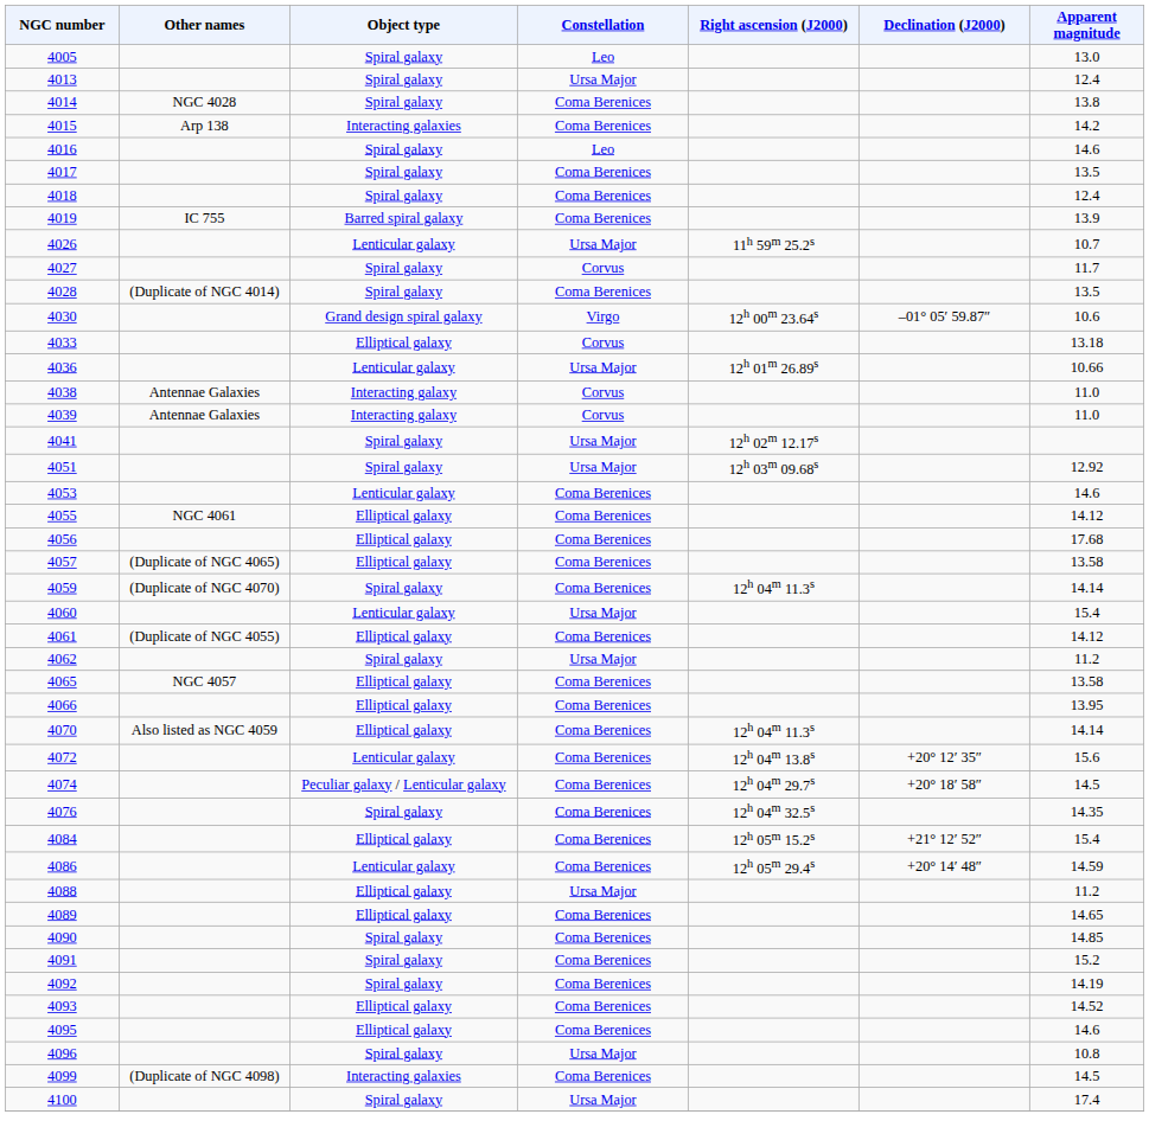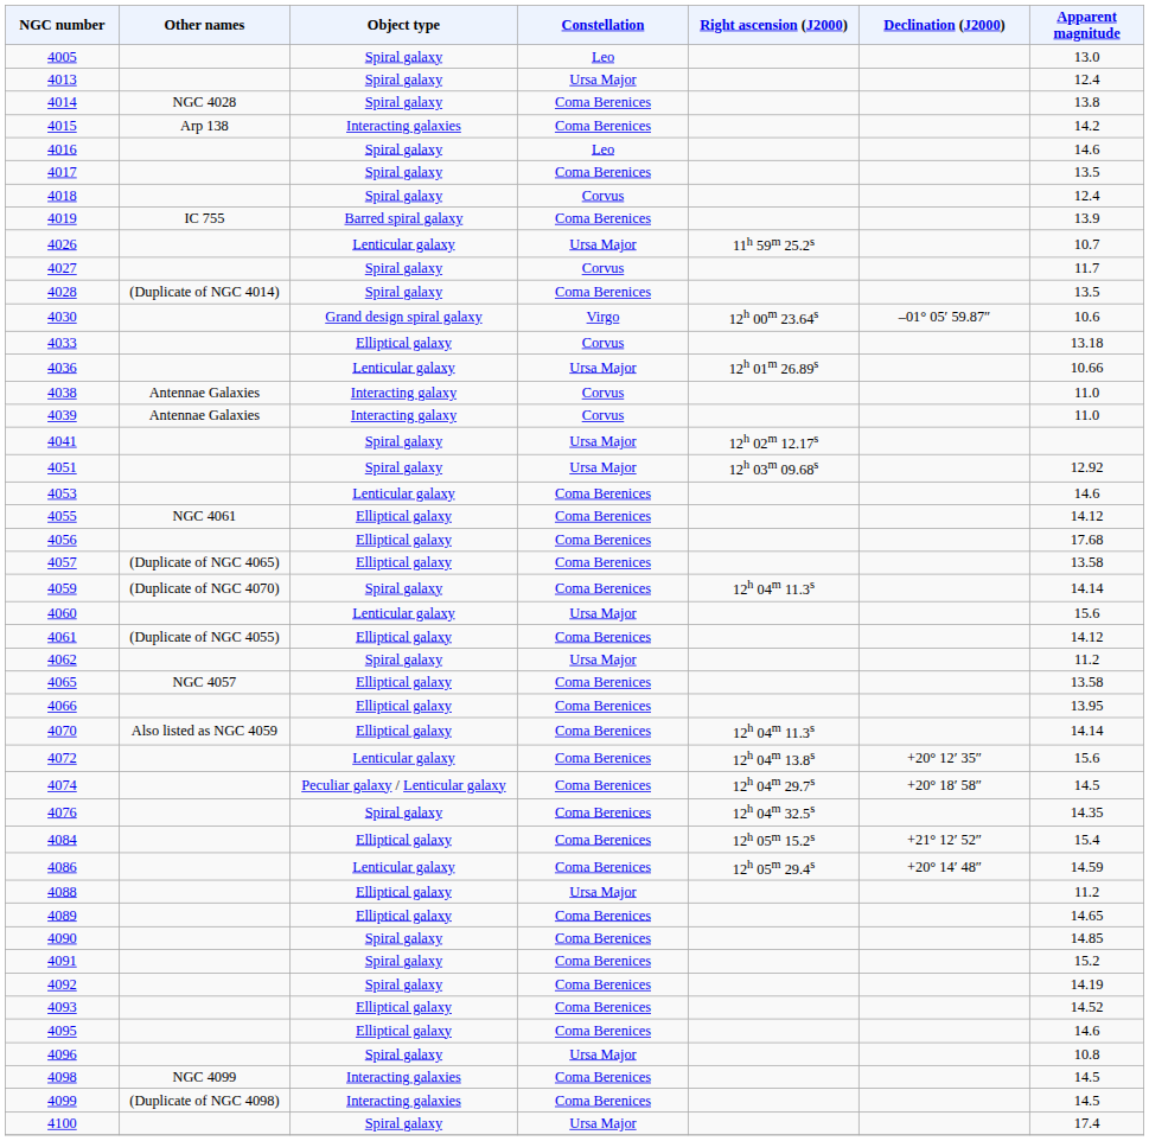 <table class="wikitable sortable sticky-header" style="text-align: center;">
 <tr>
 <th style="background-color:#edf3fe; width: 10%;">NGC number</th>
 <th style="background-color:#edf3fe; width: 15%;">Other names</th>
 <th style="background-color:#edf3fe; width: 20%;">Object type</th>
 <th style="background-color:#edf3fe; width: 15%;"><a href='#'>Constellation</a></th>
 <th style="background-color:#edf3fe; width: 15%;"><a href='#'>Right ascension</a> (<a href='#'>J2000</a>)</th>
 <th style="background-color:#edf3fe; width: 15%;"><a href='#'>Declination</a> (<a href='#'>J2000</a>)</th>
 <th style="background-color:#edf3fe; width: 10%;"><a href='#'>Apparent magnitude</a></th>
 </tr>
 <tr>
 <td><a href='#'>4005</a></td>
 <td></td>
 <td><a href='#'>Spiral galaxy</a></td>
 <td><a href='#'>Leo</a></td>
 <td></td>
 <td></td>
 <td>13.0</td>
 </tr>
 <tr>
 <td><a href='#'>4013</a></td>
 <td></td>
 <td><a href='#'>Spiral galaxy</a></td>
 <td><a href='#'>Ursa Major</a></td>
 <td></td>
 <td></td>
 <td>12.4</td>
 </tr>
 <tr>
 <td><a href='#'>4014</a></td>
 <td>NGC 4028</td>
 <td><a href='#'>Spiral galaxy</a></td>
 <td><a href='#'>Coma Berenices</a></td>
 <td></td>
 <td></td>
 <td>13.8</td>
 </tr>
 <tr>
 <td><a href='#'>4015</a></td>
 <td>Arp 138</td>
 <td><a href='#'>Interacting galaxies</a></td>
 <td><a href='#'>Coma Berenices</a></td>
 <td></td>
 <td></td>
 <td>14.2</td>
 </tr>
 <tr>
 <td><a href='#'>4016</a></td>
 <td></td>
 <td><a href='#'>Spiral galaxy</a></td>
 <td><a href='#'>Leo</a></td>
 <td></td>
 <td></td>
 <td>14.6</td>
 </tr>
 <tr>
 <td><a href='#'>4017</a></td>
 <td></td>
 <td><a href='#'>Spiral galaxy</a></td>
 <td><a href='#'>Coma Berenices</a></td>
 <td></td>
 <td></td>
 <td>13.5</td>
 </tr>
 <tr>
 <td><a href='#'>4018</a></td>
 <td></td>
 <td><a href='#'>Spiral galaxy</a></td>
-<td><a href='#'>Coma Berenices</a></td>
+<td><a href='#'>Corvus</a></td>
 <td></td>
 <td></td>
 <td>12.4</td>
 </tr>
 <tr>
 <td><a href='#'>4019</a></td>
 <td>IC 755</td>
 <td><a href='#'>Barred spiral galaxy</a></td>
 <td><a href='#'>Coma Berenices</a></td>
 <td></td>
 <td></td>
 <td>13.9</td>
 </tr>
 <tr>
 <td><a href='#'>4026</a></td>
 <td></td>
 <td><a href='#'>Lenticular galaxy</a></td>
 <td><a href='#'>Ursa Major</a></td>
 <td>11<sup>h</sup> 59<sup>m</sup> 25.2<sup>s</sup></td>
 <td></td>
 <td>10.7</td>
 </tr>
 <tr>
 <td><a href='#'>4027</a></td>
 <td></td>
 <td><a href='#'>Spiral galaxy</a></td>
 <td><a href='#'>Corvus</a></td>
 <td></td>
 <td></td>
 <td>11.7</td>
 </tr>
 <tr>
 <td><a href='#'>4028</a></td>
 <td>(Duplicate of NGC 4014)</td>
 <td><a href='#'>Spiral galaxy</a></td>
 <td><a href='#'>Coma Berenices</a></td>
 <td></td>
 <td></td>
 <td>13.5</td>
 </tr>
 <tr>
 <td><a href='#'>4030</a></td>
 <td></td>
 <td><a href='#'>Grand design spiral galaxy</a></td>
 <td><a href='#'>Virgo</a></td>
 <td>12<sup>h</sup> 00<sup>m</sup> 23.64<sup>s</sup></td>
 <td>–01° 05′ 59.87″</td>
 <td>10.6</td>
 </tr>
 <tr>
 <td><a href='#'>4033</a></td>
 <td></td>
 <td><a href='#'>Elliptical galaxy</a></td>
 <td><a href='#'>Corvus</a></td>
 <td></td>
 <td></td>
 <td>13.18</td>
 </tr>
 <tr>
 <td><a href='#'>4036</a></td>
 <td></td>
 <td><a href='#'>Lenticular galaxy</a></td>
 <td><a href='#'>Ursa Major</a></td>
 <td>12<sup>h</sup> 01<sup>m</sup> 26.89<sup>s</sup></td>
 <td></td>
 <td>10.66</td>
 </tr>
 <tr>
 <td><a href='#'>4038</a></td>
 <td>Antennae Galaxies</td>
 <td><a href='#'>Interacting galaxy</a></td>
 <td><a href='#'>Corvus</a></td>
 <td></td>
 <td></td>
 <td>11.0</td>
 </tr>
 <tr>
 <td><a href='#'>4039</a></td>
 <td>Antennae Galaxies</td>
 <td><a href='#'>Interacting galaxy</a></td>
 <td><a href='#'>Corvus</a></td>
 <td></td>
 <td></td>
 <td>11.0</td>
 </tr>
 <tr>
 <td><a href='#'>4041</a></td>
 <td></td>
 <td><a href='#'>Spiral galaxy</a></td>
 <td><a href='#'>Ursa Major</a></td>
 <td>12<sup>h</sup> 02<sup>m</sup> 12.17<sup>s</sup></td>
 <td></td>
 <td></td>
 </tr>
 <tr>
 <td><a href='#'>4051</a></td>
 <td></td>
 <td><a href='#'>Spiral galaxy</a></td>
 <td><a href='#'>Ursa Major</a></td>
 <td>12<sup>h</sup> 03<sup>m</sup> 09.68<sup>s</sup></td>
 <td></td>
 <td>12.92</td>
 </tr>
 <tr>
 <td><a href='#'>4053</a></td>
 <td></td>
 <td><a href='#'>Lenticular galaxy</a></td>
 <td><a href='#'>Coma Berenices</a></td>
 <td></td>
 <td></td>
 <td>14.6</td>
 </tr>
 <tr>
 <td><a href='#'>4055</a></td>
 <td>NGC 4061</td>
 <td><a href='#'>Elliptical galaxy</a></td>
 <td><a href='#'>Coma Berenices</a></td>
 <td></td>
 <td></td>
 <td>14.12</td>
 </tr>
 <tr>
 <td><a href='#'>4056</a></td>
 <td></td>
 <td><a href='#'>Elliptical galaxy</a></td>
 <td><a href='#'>Coma Berenices</a></td>
 <td></td>
 <td></td>
 <td>17.68</td>
 </tr>
 <tr>
 <td><a href='#'>4057</a></td>
 <td>(Duplicate of NGC 4065)</td>
 <td><a href='#'>Elliptical galaxy</a></td>
 <td><a href='#'>Coma Berenices</a></td>
 <td></td>
 <td></td>
 <td>13.58</td>
 </tr>
 <tr>
 <td><a href='#'>4059</a></td>
 <td>(Duplicate of NGC 4070)</td>
 <td><a href='#'>Spiral galaxy</a></td>
 <td><a href='#'>Coma Berenices</a></td>
 <td>12<sup>h</sup> 04<sup>m</sup> 11.3<sup>s</sup></td>
 <td></td>
 <td>14.14</td>
 </tr>
 <tr>
 <td><a href='#'>4060</a></td>
 <td></td>
 <td><a href='#'>Lenticular galaxy</a></td>
 <td><a href='#'>Ursa Major</a></td>
 <td></td>
 <td></td>
-<td>15.4</td>
+<td>15.6</td>
 </tr>
 <tr>
 <td><a href='#'>4061</a></td>
 <td>(Duplicate of NGC 4055)</td>
 <td><a href='#'>Elliptical galaxy</a></td>
 <td><a href='#'>Coma Berenices</a></td>
 <td></td>
 <td></td>
 <td>14.12</td>
 </tr>
 <tr>
 <td><a href='#'>4062</a></td>
 <td></td>
 <td><a href='#'>Spiral galaxy</a></td>
 <td><a href='#'>Ursa Major</a></td>
 <td></td>
 <td></td>
 <td>11.2</td>
 </tr>
 <tr>
 <td><a href='#'>4065</a></td>
 <td>NGC 4057</td>
 <td><a href='#'>Elliptical galaxy</a></td>
 <td><a href='#'>Coma Berenices</a></td>
 <td></td>
 <td></td>
 <td>13.58</td>
 </tr>
 <tr>
 <td><a href='#'>4066</a></td>
 <td></td>
 <td><a href='#'>Elliptical galaxy</a></td>
 <td><a href='#'>Coma Berenices</a></td>
 <td></td>
 <td></td>
 <td>13.95</td>
 </tr>
 <tr>
 <td><a href='#'>4070</a></td>
 <td>Also listed as NGC 4059</td>
 <td><a href='#'>Elliptical galaxy</a></td>
 <td><a href='#'>Coma Berenices</a></td>
 <td>12<sup>h</sup> 04<sup>m</sup> 11.3<sup>s</sup></td>
 <td></td>
 <td>14.14</td>
 </tr>
 <tr>
 <td><a href='#'>4072</a></td>
 <td></td>
 <td><a href='#'>Lenticular galaxy</a></td>
 <td><a href='#'>Coma Berenices</a></td>
 <td>12<sup>h</sup> 04<sup>m</sup> 13.8<sup>s</sup></td>
 <td>+20° 12′ 35″</td>
 <td>15.6</td>
 </tr>
 <tr>
 <td><a href='#'>4074</a></td>
 <td></td>
 <td><a href='#'>Peculiar galaxy</a> / <a href='#'>Lenticular galaxy</a></td>
 <td><a href='#'>Coma Berenices</a></td>
 <td>12<sup>h</sup> 04<sup>m</sup> 29.7<sup>s</sup></td>
 <td>+20° 18′ 58″</td>
 <td>14.5</td>
 </tr>
 <tr>
 <td><a href='#'>4076</a></td>
 <td></td>
 <td><a href='#'>Spiral galaxy</a></td>
 <td><a href='#'>Coma Berenices</a></td>
 <td>12<sup>h</sup> 04<sup>m</sup> 32.5<sup>s</sup></td>
 <td></td>
 <td>14.35</td>
 </tr>
 <tr>
 <td><a href='#'>4084</a></td>
 <td></td>
 <td><a href='#'>Elliptical galaxy</a></td>
 <td><a href='#'>Coma Berenices</a></td>
 <td>12<sup>h</sup> 05<sup>m</sup> 15.2<sup>s</sup></td>
 <td>+21° 12′ 52″</td>
 <td>15.4</td>
 </tr>
 <tr>
 <td><a href='#'>4086</a></td>
 <td></td>
 <td><a href='#'>Lenticular galaxy</a></td>
 <td><a href='#'>Coma Berenices</a></td>
 <td>12<sup>h</sup> 05<sup>m</sup> 29.4<sup>s</sup></td>
 <td>+20° 14′ 48″</td>
 <td>14.59</td>
 </tr>
 <tr>
 <td><a href='#'>4088</a></td>
 <td></td>
 <td><a href='#'>Elliptical galaxy</a></td>
 <td><a href='#'>Ursa Major</a></td>
 <td></td>
 <td></td>
 <td>11.2</td>
 </tr>
 <tr>
 <td><a href='#'>4089</a></td>
 <td></td>
 <td><a href='#'>Elliptical galaxy</a></td>
 <td><a href='#'>Coma Berenices</a></td>
 <td></td>
 <td></td>
 <td>14.65</td>
 </tr>
 <tr>
 <td><a href='#'>4090</a></td>
 <td></td>
 <td><a href='#'>Spiral galaxy</a></td>
 <td><a href='#'>Coma Berenices</a></td>
 <td></td>
 <td></td>
 <td>14.85</td>
 </tr>
 <tr>
 <td><a href='#'>4091</a></td>
 <td></td>
 <td><a href='#'>Spiral galaxy</a></td>
 <td><a href='#'>Coma Berenices</a></td>
 <td></td>
 <td></td>
 <td>15.2</td>
 </tr>
 <tr>
 <td><a href='#'>4092</a></td>
 <td></td>
 <td><a href='#'>Spiral galaxy</a></td>
 <td><a href='#'>Coma Berenices</a></td>
 <td></td>
 <td></td>
 <td>14.19</td>
 </tr>
 <tr>
 <td><a href='#'>4093</a></td>
 <td></td>
 <td><a href='#'>Elliptical galaxy</a></td>
 <td><a href='#'>Coma Berenices</a></td>
 <td></td>
 <td></td>
 <td>14.52</td>
 </tr>
 <tr>
 <td><a href='#'>4095</a></td>
 <td></td>
 <td><a href='#'>Elliptical galaxy</a></td>
 <td><a href='#'>Coma Berenices</a></td>
 <td></td>
 <td></td>
 <td>14.6</td>
 </tr>
 <tr>
 <td><a href='#'>4096</a></td>
 <td></td>
 <td><a href='#'>Spiral galaxy</a></td>
 <td><a href='#'>Ursa Major</a></td>
 <td></td>
 <td></td>
 <td>10.8</td>
 </tr>
 <tr>
+<td><a href='#'>4098</a></td>
+<td>NGC 4099</td>
+<td><a href='#'>Interacting galaxies</a></td>
+<td><a href='#'>Coma Berenices</a></td>
+<td></td>
+<td></td>
+<td>14.5</td>
+</tr>
+<tr>
 <td><a href='#'>4099</a></td>
 <td>(Duplicate of NGC 4098)</td>
 <td><a href='#'>Interacting galaxies</a></td>
 <td><a href='#'>Coma Berenices</a></td>
 <td></td>
 <td></td>
 <td>14.5</td>
 </tr>
 <tr>
 <td><a href='#'>4100</a></td>
 <td></td>
 <td><a href='#'>Spiral galaxy</a></td>
 <td><a href='#'>Ursa Major</a></td>
 <td></td>
 <td></td>
 <td>17.4</td>
 </tr>
 <tr>
 </tr>
 </table>
